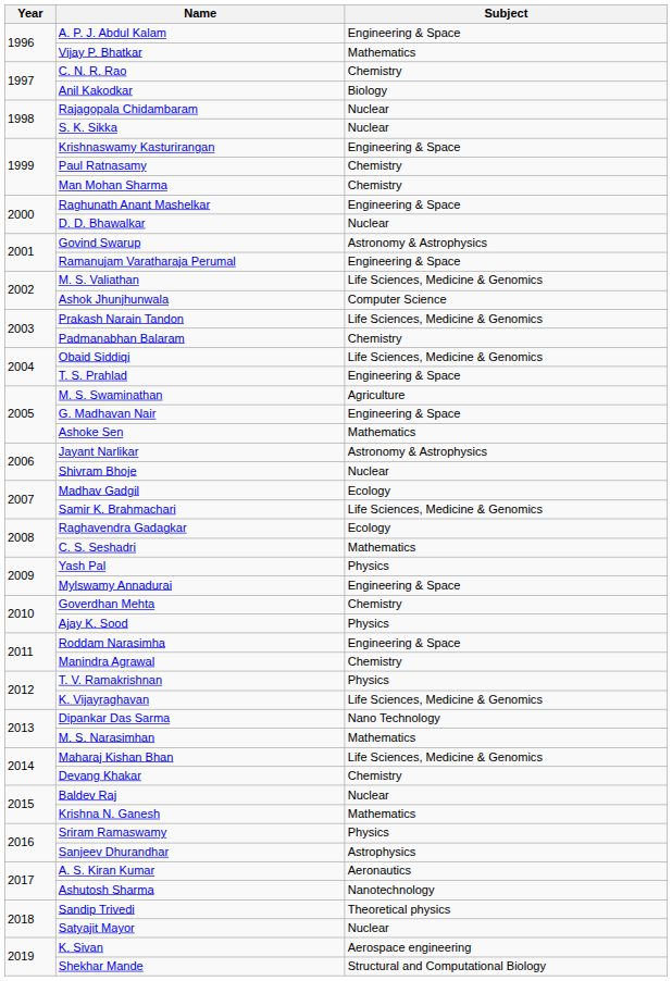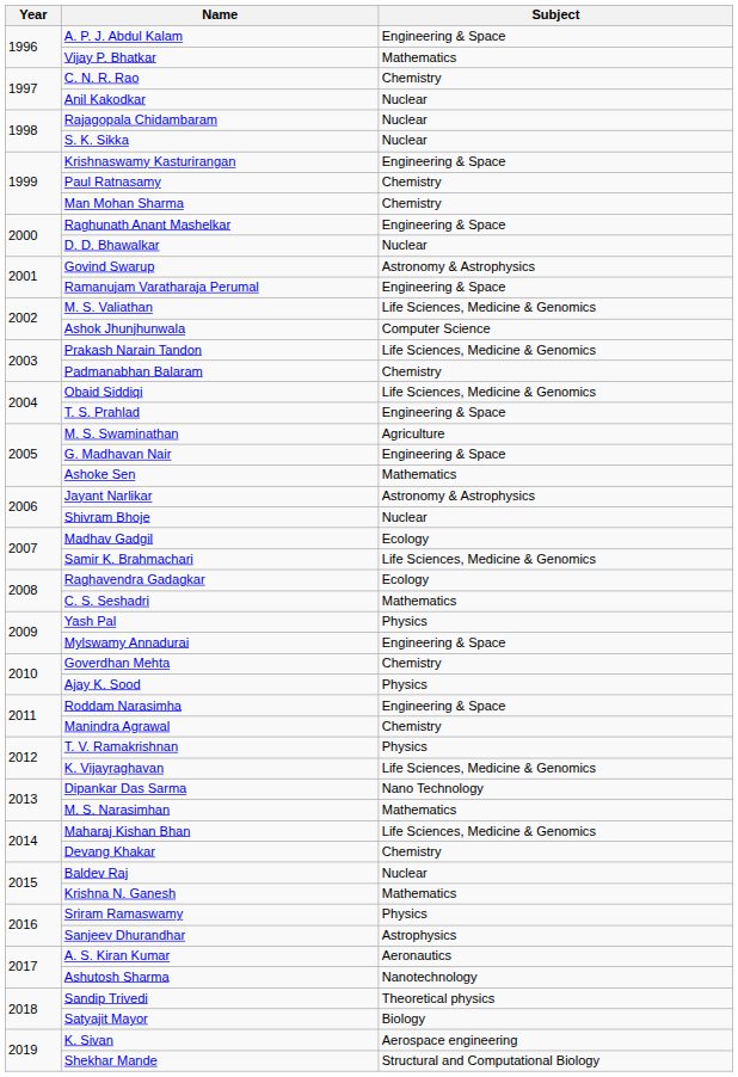 <table class="wikitable sortable" border="0" width="100%">
 <tr>
 <th>Year</th>
 <th>Name</th>
 <th>Subject</th>
 </tr>
 <tr>
 <td rowspan ="2">1996</td>
 <td><a href='#'>A. P. J. Abdul Kalam</a></td>
 <td>Engineering & Space</td>
 </tr>
 <tr>
 <td><a href='#'>Vijay P. Bhatkar</a></td>
 <td>Mathematics</td>
 </tr>
 <tr>
 <td rowspan ="2">1997</td>
 <td><a href='#'>C. N. R. Rao</a></td>
 <td>Chemistry</td>
 </tr>
 <tr>
 <td><a href='#'>Anil Kakodkar</a></td>
-<td>Biology</td>
+<td>Nuclear</td>
 </tr>
 <tr>
 <td rowspan ="2">1998</td>
 <td><a href='#'>Rajagopala Chidambaram</a></td>
 <td>Nuclear</td>
 </tr>
 <tr>
 <td><a href='#'>S. K. Sikka</a></td>
 <td>Nuclear</td>
 </tr>
 <tr>
 <td rowspan ="3">1999</td>
 <td><a href='#'>Krishnaswamy Kasturirangan</a></td>
 <td>Engineering & Space</td>
 </tr>
 <tr>
 <td><a href='#'>Paul Ratnasamy</a></td>
 <td>Chemistry</td>
 </tr>
 <tr>
 <td><a href='#'>Man Mohan Sharma</a></td>
 <td>Chemistry</td>
 </tr>
 <tr>
 <td rowspan ="2">2000</td>
 <td><a href='#'>Raghunath Anant Mashelkar</a></td>
 <td>Engineering & Space</td>
 </tr>
 <tr>
 <td><a href='#'>D. D. Bhawalkar</a></td>
 <td>Nuclear</td>
 </tr>
 <tr>
 <td rowspan ="2">2001</td>
 <td><a href='#'>Govind Swarup</a></td>
 <td>Astronomy & Astrophysics</td>
 </tr>
 <tr>
 <td><a href='#'>Ramanujam Varatharaja Perumal</a></td>
 <td>Engineering & Space</td>
 </tr>
 <tr>
 <td rowspan = "2">2002</td>
 <td><a href='#'>M. S. Valiathan</a></td>
 <td>Life Sciences, Medicine & Genomics</td>
 </tr>
 <tr>
 <td><a href='#'>Ashok Jhunjhunwala</a></td>
 <td>Computer Science</td>
 </tr>
 <tr>
 <td rowspan = "2">2003</td>
 <td><a href='#'>Prakash Narain Tandon</a></td>
 <td>Life Sciences, Medicine & Genomics</td>
 </tr>
 <tr>
 <td><a href='#'>Padmanabhan Balaram</a></td>
 <td>Chemistry</td>
 </tr>
 <tr>
 <td rowspan ="2">2004</td>
 <td><a href='#'>Obaid Siddiqi</a></td>
 <td>Life Sciences, Medicine & Genomics</td>
 </tr>
 <tr>
 <td><a href='#'>T. S. Prahlad</a></td>
 <td>Engineering & Space</td>
 </tr>
 <tr>
 <td rowspan ="3">2005</td>
 <td><a href='#'>M. S. Swaminathan</a></td>
 <td>Agriculture</td>
 </tr>
 <tr>
 <td><a href='#'>G. Madhavan Nair</a></td>
 <td>Engineering & Space</td>
 </tr>
 <tr>
 <td><a href='#'>Ashoke Sen</a></td>
 <td>Mathematics</td>
 </tr>
 <tr>
 <td rowspan ="2">2006</td>
 <td><a href='#'>Jayant Narlikar</a></td>
 <td>Astronomy & Astrophysics</td>
 </tr>
 <tr>
 <td><a href='#'>Shivram Bhoje</a></td>
 <td>Nuclear</td>
 </tr>
 <tr>
 <td rowspan ="2">2007</td>
 <td><a href='#'>Madhav Gadgil</a></td>
 <td>Ecology</td>
 </tr>
 <tr>
 <td><a href='#'>Samir K. Brahmachari</a></td>
 <td>Life Sciences, Medicine & Genomics</td>
 </tr>
 <tr>
 <td rowspan ="2">2008</td>
 <td><a href='#'>Raghavendra Gadagkar</a></td>
 <td>Ecology</td>
 </tr>
 <tr>
 <td><a href='#'>C. S. Seshadri</a></td>
 <td>Mathematics</td>
 </tr>
 <tr>
 <td rowspan ="2">2009</td>
 <td><a href='#'>Yash Pal</a></td>
 <td>Physics</td>
 </tr>
 <tr>
 <td><a href='#'>Mylswamy Annadurai</a></td>
 <td>Engineering & Space</td>
 </tr>
 <tr>
 <td rowspan ="2">2010</td>
 <td><a href='#'>Goverdhan Mehta</a></td>
 <td>Chemistry</td>
 </tr>
 <tr>
 <td><a href='#'>Ajay K. Sood</a></td>
 <td>Physics</td>
 </tr>
 <tr>
 <td rowspan = "2">2011</td>
 <td><a href='#'>Roddam Narasimha</a></td>
 <td>Engineering & Space</td>
 </tr>
 <tr>
 <td><a href='#'>Manindra Agrawal</a></td>
 <td>Chemistry</td>
 </tr>
 <tr>
 <td rowspan ="2">2012</td>
 <td><a href='#'>T. V. Ramakrishnan</a></td>
 <td>Physics</td>
 </tr>
 <tr>
 <td><a href='#'>K. Vijayraghavan</a></td>
 <td>Life Sciences, Medicine & Genomics</td>
 </tr>
 <tr>
 <td rowspan ="2">2013</td>
 <td><a href='#'>Dipankar Das Sarma</a></td>
 <td>Nano Technology</td>
 </tr>
 <tr>
 <td><a href='#'>M. S. Narasimhan</a></td>
 <td>Mathematics</td>
 </tr>
 <tr>
 <td rowspan ="2">2014</td>
 <td><a href='#'>Maharaj Kishan Bhan</a></td>
 <td>Life Sciences, Medicine & Genomics</td>
 </tr>
 <tr>
 <td><a href='#'>Devang Khakar</a></td>
 <td>Chemistry</td>
 </tr>
 <tr>
 <td rowspan = "2">2015</td>
 <td><a href='#'>Baldev Raj</a></td>
 <td>Nuclear</td>
 </tr>
 <tr>
 <td><a href='#'>Krishna N. Ganesh</a></td>
 <td>Mathematics</td>
 </tr>
 <tr>
 <td rowspan="2">2016</td>
 <td><a href='#'>Sriram Ramaswamy</a></td>
 <td>Physics</td>
 </tr>
 <tr>
 <td><a href='#'>Sanjeev Dhurandhar</a></td>
 <td>Astrophysics</td>
 </tr>
 <tr>
 <td rowspan="2">2017</td>
 <td><a href='#'>A. S. Kiran Kumar</a></td>
 <td>Aeronautics</td>
 </tr>
 <tr>
 <td><a href='#'>Ashutosh Sharma</a></td>
 <td>Nanotechnology</td>
 </tr>
 <tr>
 <td rowspan="2">2018</td>
 <td><a href='#'>Sandip Trivedi</a></td>
 <td>Theoretical physics</td>
 </tr>
 <tr>
 <td><a href='#'>Satyajit Mayor</a></td>
-<td>Nuclear</td>
+<td>Biology</td>
 </tr>
 <tr>
 <td rowspan="2">2019</td>
 <td><a href='#'>K. Sivan</a></td>
 <td>Aerospace engineering</td>
 </tr>
 <tr>
 <td><a href='#'>Shekhar Mande</a></td>
 <td>Structural and Computational Biology</td>
 </tr>
 </table>
